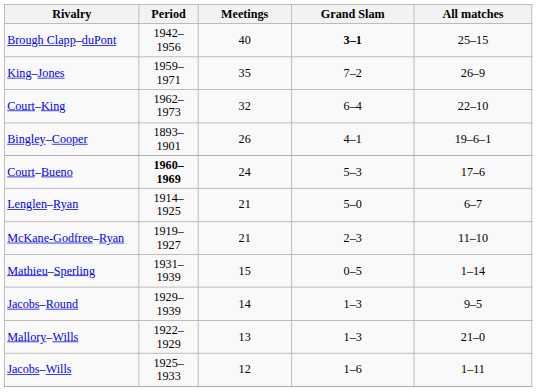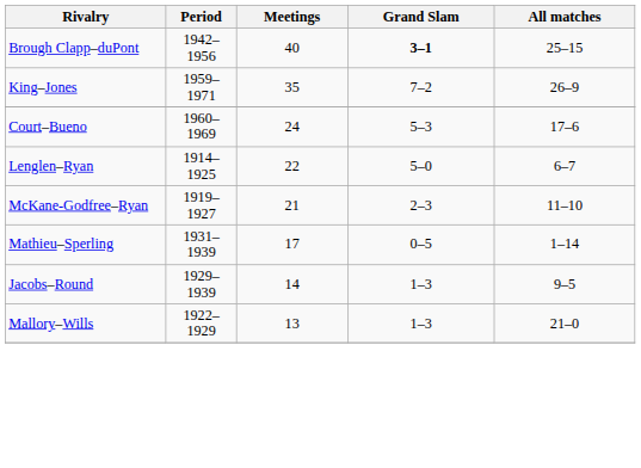 <table class="sortable mw-datatable wikitable" style="text-align:center; width: 55%">
 <tr>
 <th width=170>Rivalry</th>
 <th width=70>Period</th>
 <th>Meetings</th>
 <th>Grand Slam</th>
 <th>All matches</th>
 </tr>
 <tr>
 <td align=left><a href='#'>Brough Clapp</a>–<a href='#'>duPont</a></td>
 <td>1942–1956</td>
 <td>40</td>
 <td><strong>3–1</strong></td>
 <td>25–15</td>
 </tr>
 <tr>
 <td align=left><a href='#'>King</a>–<a href='#'>Jones</a></td>
 <td>1959–1971</td>
 <td>35</td>
 <td>7–2</td>
 <td>26–9</td>
 </tr>
 <tr>
-<td align=left><a href='#'>Court</a>–<a href='#'>King</a></td>
-<td>1962–1973</td>
-<td>32</td>
-<td>6–4</td>
-<td>22–10</td>
-</tr>
-<tr>
-<td align="left"><a href='#'>Bingley</a>–<a href='#'>Cooper</a></td>
-<td>1893–1901</td>
-<td>26</td>
-<td>4–1</td>
-<td>19–6–1</td>
-</tr>
-<tr>
 </tr>
 <tr>
 <td align="left"><a href='#'>Court</a>–<a href='#'>Bueno</a></td>
-<td><strong>1960–1969</strong></td>
+<td>1960–1969</td>
 <td>24</td>
 <td>5–3</td>
 <td>17–6</td>
 </tr>
 <tr>
 <td align="left"><a href='#'>Lenglen</a>–<a href='#'>Ryan</a></td>
 <td>1914–1925</td>
-<td>21</td>
+<td>22</td>
 <td>5–0</td>
 <td>6–7</td>
 </tr>
 <tr>
 <td align="left"><a href='#'>McKane-Godfree</a>–<a href='#'>Ryan</a></td>
 <td>1919–1927</td>
 <td>21</td>
 <td>2–3</td>
 <td>11–10</td>
 </tr>
 <tr>
 <td align="left"><a href='#'>Mathieu</a>–<a href='#'>Sperling</a></td>
 <td>1931–1939</td>
-<td>15</td>
+<td>17</td>
 <td>0–5</td>
 <td>1–14</td>
 </tr>
 <tr>
 <td align="left"><a href='#'>Jacobs</a>–<a href='#'>Round</a></td>
 <td>1929–1939</td>
 <td>14</td>
 <td>1–3</td>
 <td>9–5</td>
 </tr>
 <tr>
 <td align="left"><a href='#'>Mallory</a>–<a href='#'>Wills</a></td>
 <td>1922–1929</td>
 <td>13</td>
 <td>1–3</td>
 <td>21–0</td>
 </tr>
 <tr>
-<td align="left"><a href='#'>Jacobs</a>–<a href='#'>Wills</a></td>
-<td>1925–1933</td>
-<td>12</td>
-<td>1–6</td>
-<td>1–11</td>
-</tr>
-<tr>
 </tr>
 </table>
